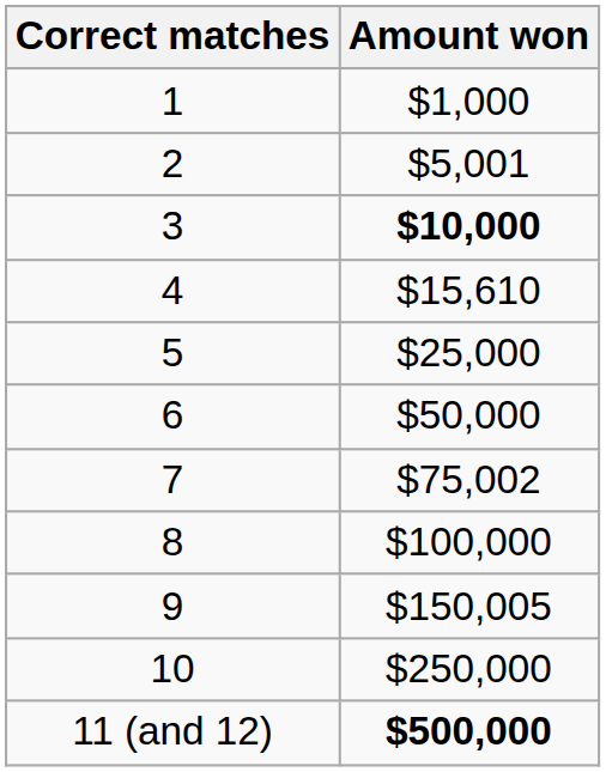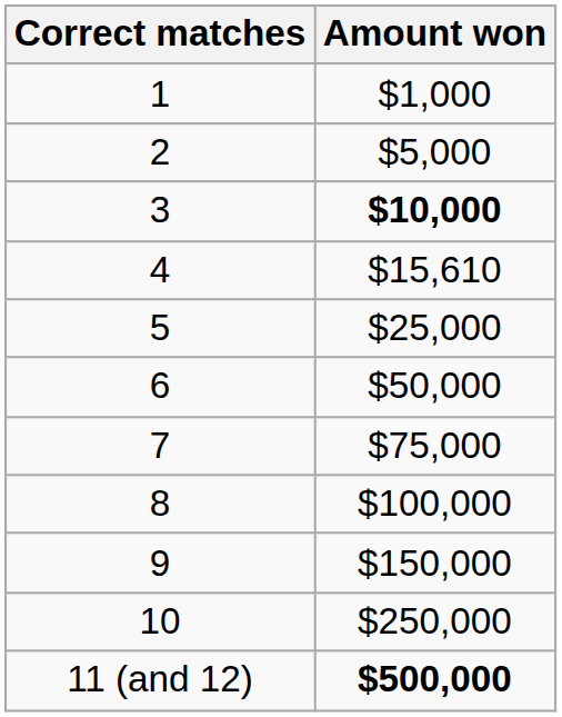 <table class="wikitable" style="text-align:center">
 <tr>
 <th>Correct matches</th>
 <th>Amount won</th>
 </tr>
 <tr>
 <td>1</td>
 <td>$1,000</td>
 </tr>
 <tr>
 <td>2</td>
-<td>$5,001</td>
+<td>$5,000</td>
 </tr>
 <tr>
 <td>3</td>
 <td><strong>$10,000</strong></td>
 </tr>
 <tr>
 <td>4</td>
 <td>$15,610</td>
 </tr>
 <tr>
 <td>5</td>
 <td>$25,000</td>
 </tr>
 <tr>
 <td>6</td>
 <td>$50,000</td>
 </tr>
 <tr>
 <td>7</td>
-<td>$75,002</td>
+<td>$75,000</td>
 </tr>
 <tr>
 <td>8</td>
 <td>$100,000</td>
 </tr>
 <tr>
 <td>9</td>
-<td>$150,005</td>
+<td>$150,000</td>
 </tr>
 <tr>
 <td>10</td>
 <td>$250,000</td>
 </tr>
 <tr>
 <td>11 (and 12)</td>
 <td><strong>$500,000</strong></td>
 </tr>
 </table>
